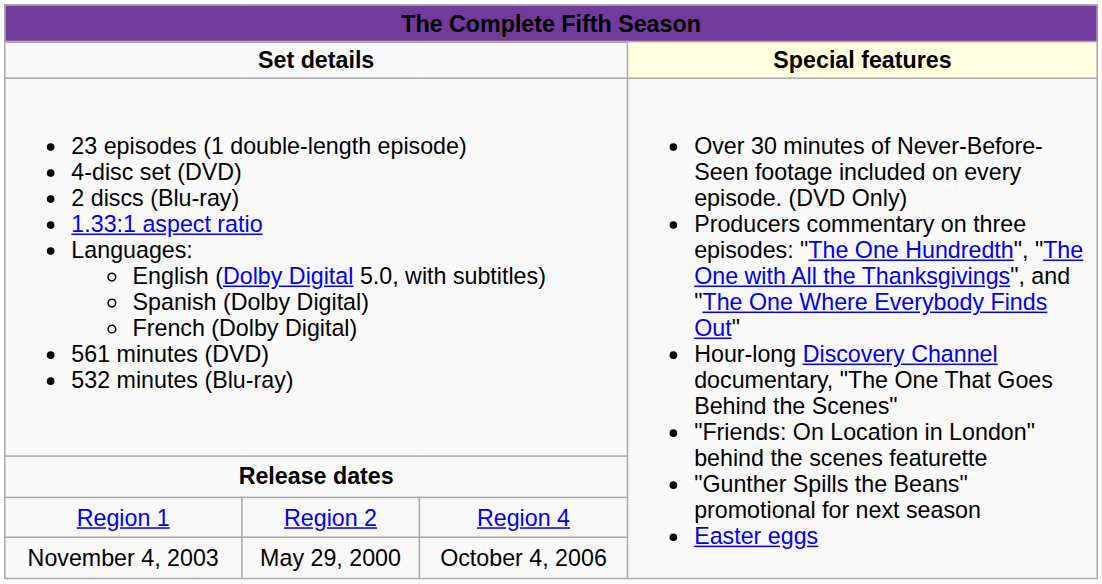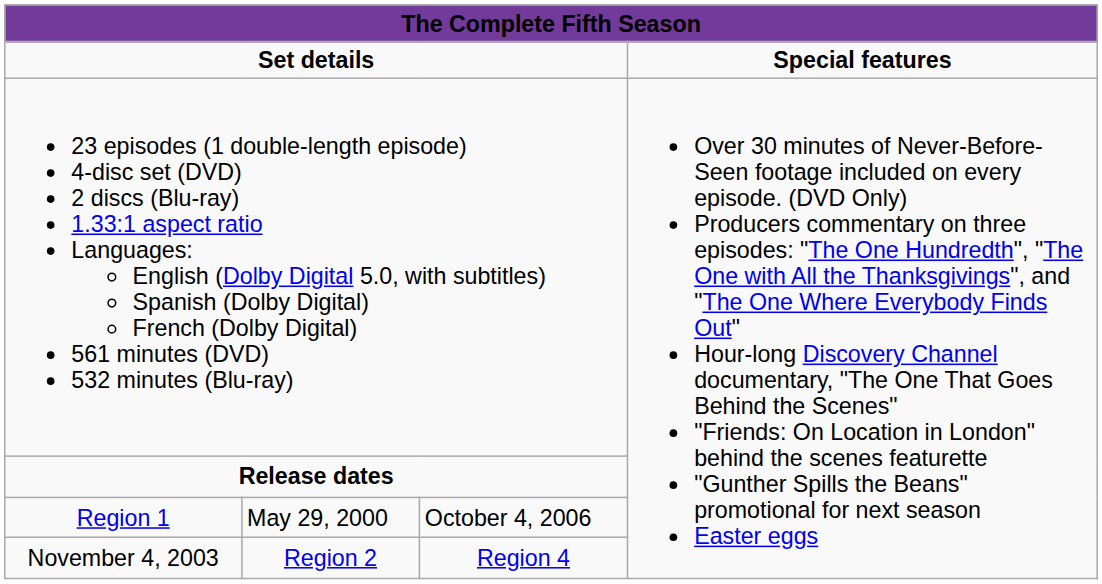 <table class="wikitable" style="font-size: 95%;">
 <tr style="background:#723A9A">
 <td colspan="5" style="text-align:center; background:#723A9A;"><span><strong>The Complete Fifth Season</strong></span></td>
 </tr>
 <tr valign="top">
 <td style="text-align:center; width:400px;" colspan="3"><strong>Set details</strong></td>
-<td style="background: lightyellow; width:300px; text-align:center;"><strong>Special features</strong></td>
+<td style="width:300px; text-align:center;"><strong>Special features</strong></td>
 </tr>
 <tr valign="top">
 <td colspan="3"  style="text-align:left; width:400px;"><br><ul><li>23 episodes (1 double-length episode)</li><li>4-disc set (DVD)</li><li>2 discs (Blu-ray)</li><li><a href='#'>1.33:1 aspect ratio</a></li><li>Languages:<ul><li>English (<a href='#'>Dolby Digital</a> 5.0, with subtitles)</li><li>Spanish (Dolby Digital)</li><li>French (Dolby Digital)</li></ul></li><li>561 minutes (DVD)</li><li>532 minutes (Blu-ray)</li></ul></td>
 <td rowspan="4"  style="text-align:left; width:300px;"><br><ul><li>Over 30 minutes of Never-Before-Seen footage included on every episode. (DVD Only)</li><li>Producers commentary on three episodes: "<a href='#'>The One Hundredth</a>", "<a href='#'>The One with All the Thanksgivings</a>", and "<a href='#'>The One Where Everybody Finds Out</a>"</li><li>Hour-long <a href='#'>Discovery Channel</a> documentary, "The One That Goes Behind the Scenes"</li><li>"Friends: On Location in London" behind the scenes featurette</li><li>"Gunther Spills the Beans" promotional for next season</li><li><a href='#'>Easter eggs</a></li></ul></td>
 </tr>
 <tr>
 <td colspan="3" style="text-align:center;"><strong>Release dates</strong></td>
 </tr>
 <tr>
 <td style="text-align:center;"><a href='#'>Region 1</a></td>
+<td>May 29, 2000</td>
+<td>October 4, 2006</td>
+</tr>
+<tr style="text-align:center;">
+<td>November 4, 2003</td>
 <td style="text-align:center;"><a href='#'>Region 2</a></td>
 <td style="text-align:center;"><a href='#'>Region 4</a></td>
 </tr>
-<tr style="text-align:center;">
-<td>November 4, 2003</td>
-<td>May 29, 2000</td>
-<td>October 4, 2006</td>
-</tr>
 </table>
